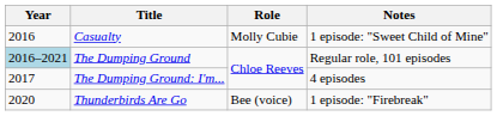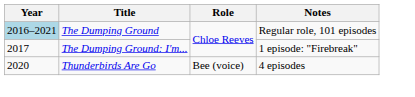 <table class="wikitable">
 <tr>
 <th>Year</th>
 <th>Title</th>
 <th>Role</th>
 <th>Notes</th>
-</tr>
-<tr>
-<td>2016</td>
-<td><em><a href='#'>Casualty</a></em></td>
-<td>Molly Cubie</td>
-<td>1 episode: "Sweet Child of Mine"</td>
 </tr>
 <tr>
 <td style="background: lightblue;">2016–2021</td>
 <td><em><a href='#'>The Dumping Ground</a></em></td>
 <td rowspan="2"><a href='#'>Chloe Reeves</a></td>
 <td>Regular role, 101 episodes</td>
 </tr>
 <tr>
 <td>2017</td>
 <td><em><a href='#'>The Dumping Ground: I'm...</a></em></td>
-<td>4 episodes</td>
+<td>1 episode: "Firebreak"</td>
 </tr>
 <tr>
 <td>2020</td>
 <td><em><a href='#'>Thunderbirds Are Go</a></em></td>
 <td>Bee (voice)</td>
-<td>1 episode: "Firebreak"</td>
+<td>4 episodes</td>
 </tr>
 </table>
